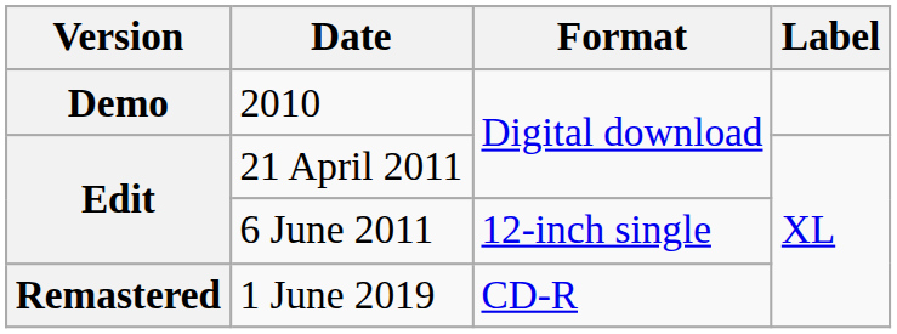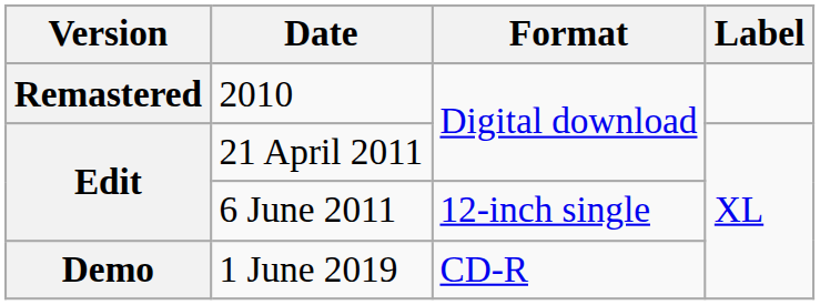 <table class="wikitable plainrowheaders">
 <tr>
 <th>Version</th>
 <th>Date</th>
 <th>Format</th>
 <th>Label</th>
 </tr>
 <tr>
-<th scope="row">Demo</th>
+<th scope="row">Remastered</th>
 <td>2010</td>
 <td rowspan="2"><a href='#'>Digital download</a></td>
 <td></td>
 </tr>
 <tr>
 <th scope="row" rowspan="2">Edit</th>
 <td>21 April 2011</td>
 <td rowspan="3"><a href='#'>XL</a></td>
 </tr>
 <tr>
 <td>6 June 2011</td>
 <td><a href='#'>12-inch single</a></td>
 </tr>
 <tr>
-<th scope="row">Remastered</th>
+<th scope="row">Demo</th>
 <td>1 June 2019</td>
 <td><a href='#'>CD-R</a></td>
 </tr>
 </table>
